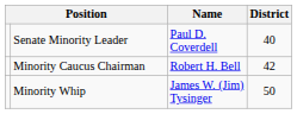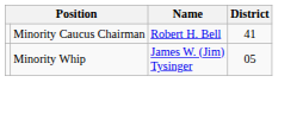 <table class="wikitable">
 <tr>
 <th colspan=2 align=center>Position</th>
 <th width="099" align=center>Name</th>
 <th align=center>District</th>
 </tr>
 <tr>
 <td></td>
-<td width="201">Senate Minority Leader</td>
-<td><a href='#'>Paul D. Coverdell</a></td>
-<td align=center>40</td>
-</tr>
-<tr>
-<td></td>
 <td>Minority Caucus Chairman</td>
 <td><a href='#'>Robert H. Bell</a></td>
-<td align=center>42</td>
+<td align=center>41</td>
 </tr>
 <tr>
 <td></td>
 <td>Minority Whip</td>
 <td><a href='#'>James W. (Jim) Tysinger</a></td>
-<td align=center>50</td>
+<td align=center>05</td>
 </tr>
 </table>
